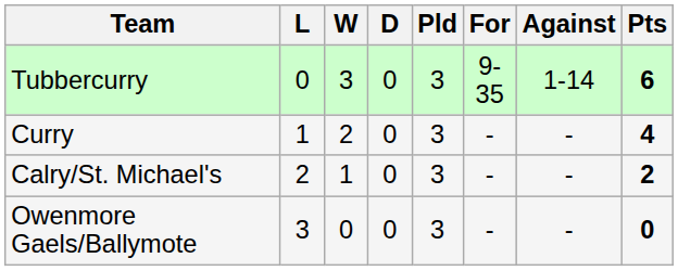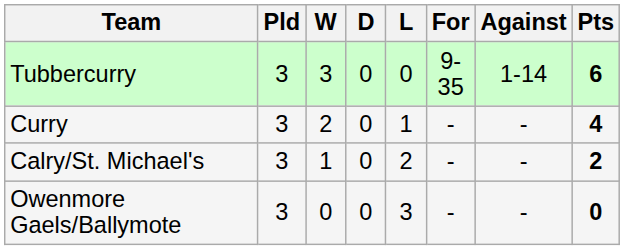 <table class="wikitable">
 <tr>
 <th width=165>Team</th>
-<th width=20>L</th>
+<th width=20>Pld</th>
 <th width=20>W</th>
 <th width=20>D</th>
-<th width=20>Pld</th>
+<th width=20>L</th>
 <th width=20>For</th>
 <th width=20>Against</th>
 <th width=20>Pts</th>
 </tr>
 <tr align=center style="background:#ccffcc;">
 <td style="text-align:left;">Tubbercurry</td>
-<td>0</td>
+<td>3</td>
 <td>3</td>
 <td>0</td>
-<td>3</td>
+<td>0</td>
 <td>9-35</td>
 <td>1-14</td>
 <td><strong>6</strong></td>
 </tr>
 <tr align=center style="background:#f5f5f5;">
 <td style="text-align:left;">Curry</td>
-<td>1</td>
+<td>3</td>
 <td>2</td>
 <td>0</td>
-<td>3</td>
+<td>1</td>
 <td>-</td>
 <td>-</td>
 <td><strong>4</strong></td>
 </tr>
 <tr align=center style="background:#f5f5f5;">
 <td style="text-align:left;">Calry/St. Michael's</td>
-<td>2</td>
+<td>3</td>
 <td>1</td>
 <td>0</td>
-<td>3</td>
+<td>2</td>
 <td>-</td>
 <td>-</td>
 <td><strong>2</strong></td>
 </tr>
 <tr align=center style="background:#f5f5f5;">
 <td style="text-align:left;">Owenmore Gaels/Ballymote</td>
 <td>3</td>
 <td>0</td>
 <td>0</td>
 <td>3</td>
 <td>-</td>
 <td>-</td>
 <td><strong>0</strong></td>
 </tr>
 </table>
